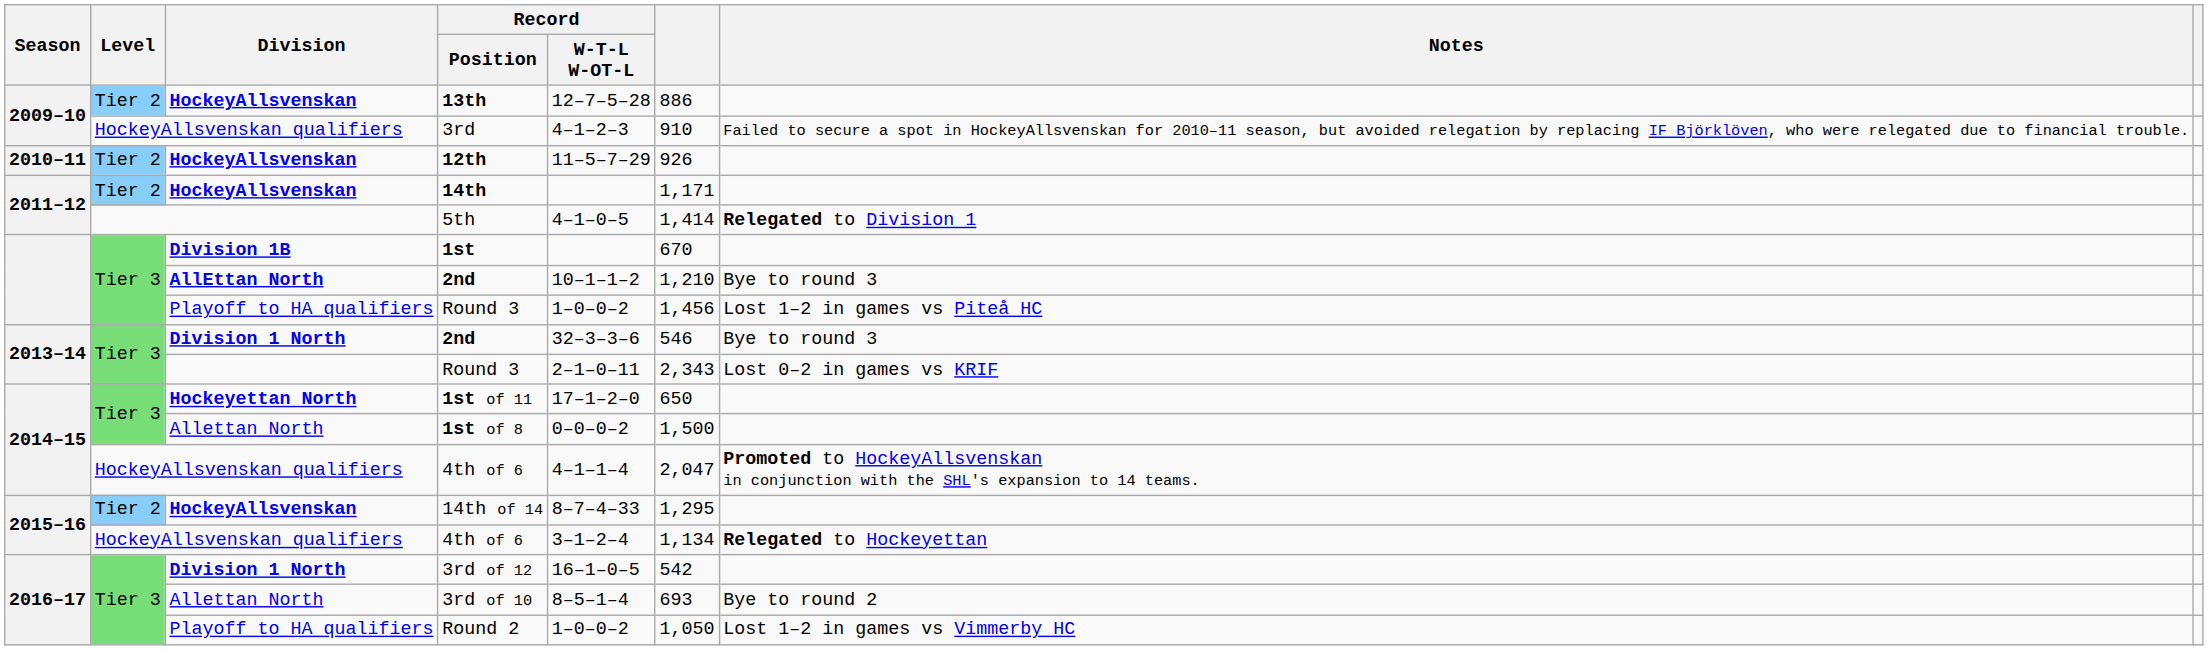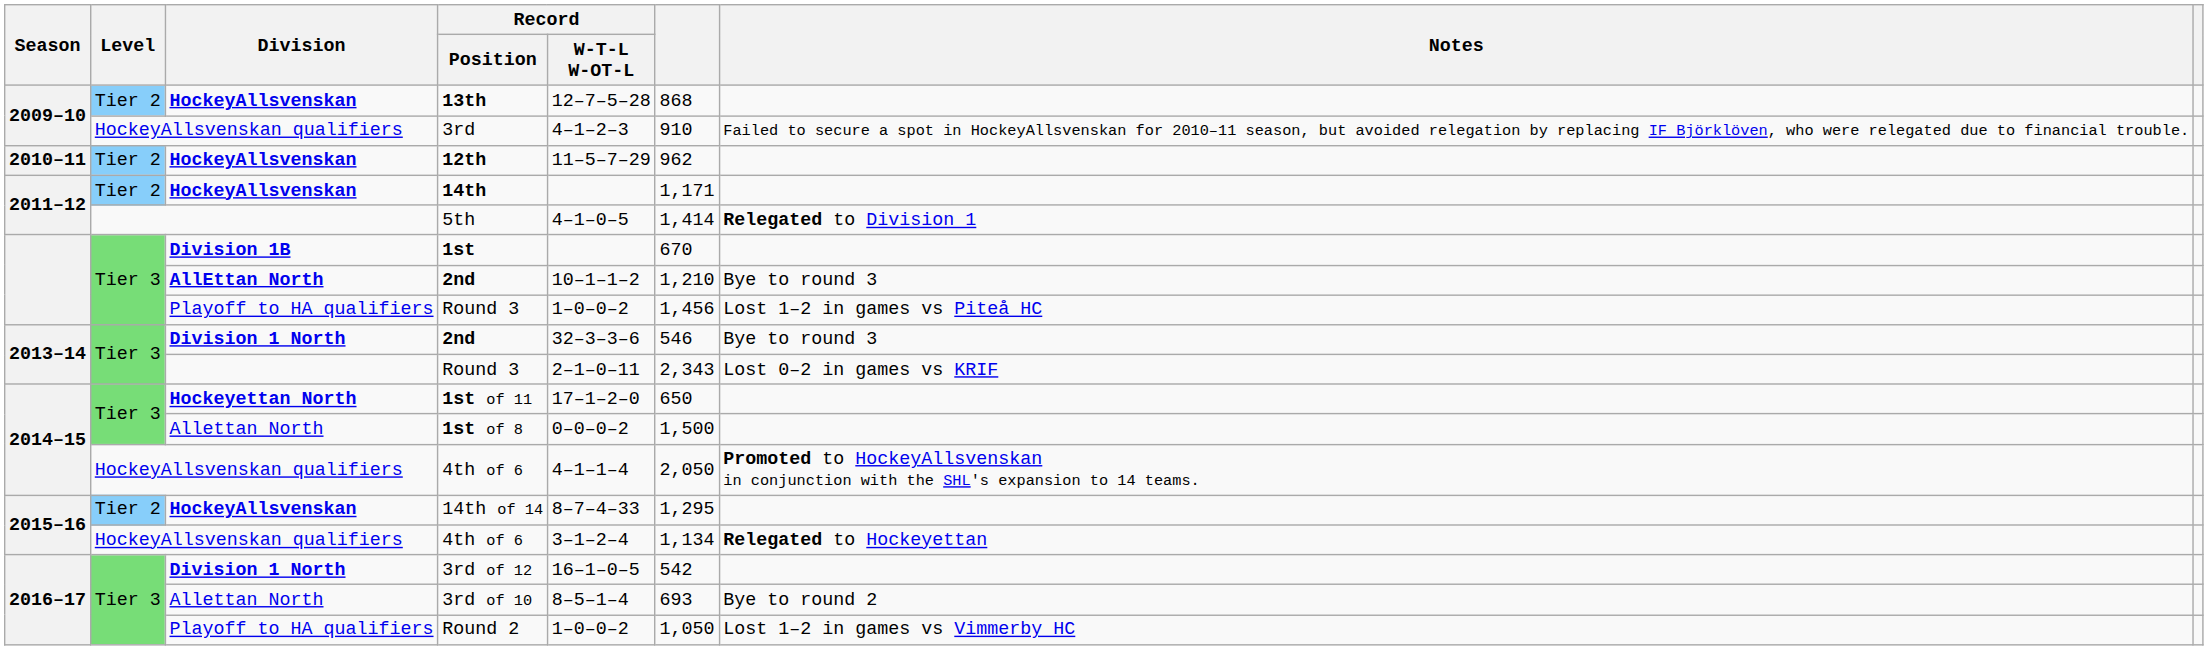 <table class="wikitable">
 <tr>
 <th rowspan="2">Season</th>
 <th rowspan="2">Level</th>
 <th rowspan="2">Division</th>
 <th colspan="2">Record</th>
 <th rowspan=2></th>
 <th rowspan="2">Notes</th>
 <th rowspan=2></th>
 </tr>
 <tr>
 <th>Position</th>
 <th>W-T-L<br>W-OT-L</th>
 </tr>
 <tr>
 <th rowspan=2>2009–10</th>
 <td style="background:#87CEFA;">Tier 2</td>
 <td><strong><a href='#'>HockeyAllsvenskan</a></strong></td>
 <td><strong>13th</strong></td>
 <td>12–7–5–28</td>
-<td>886</td>
+<td>868</td>
 <td></td>
 <td></td>
 </tr>
 <tr>
 <td colspan=2><a href='#'>HockeyAllsvenskan qualifiers</a></td>
 <td>3rd</td>
 <td>4–1–2–3</td>
 <td>910</td>
 <td><small>Failed to secure a spot in HockeyAllsvenskan for 2010–11 season, but avoided relegation by replacing <a href='#'>IF Björklöven</a>, who were relegated due to financial trouble.</small></td>
 <td></td>
 </tr>
 <tr>
 <th>2010–11</th>
 <td style="background:#87CEFA;">Tier 2</td>
 <td><strong><a href='#'>HockeyAllsvenskan</a></strong></td>
 <td><strong>12th</strong></td>
 <td>11–5–7–29</td>
-<td>926</td>
+<td>962</td>
 <td></td>
 <td></td>
 </tr>
 <tr>
 <th rowspan=2>2011–12</th>
 <td style="background:#87CEFA;">Tier 2</td>
 <td><strong><a href='#'>HockeyAllsvenskan</a></strong></td>
 <td><strong>14th</strong></td>
 <td></td>
 <td>1,171</td>
 <td></td>
 <td></td>
 </tr>
 <tr>
 <td colspan=2></td>
 <td>5th</td>
 <td>4–1–0–5</td>
 <td>1,414</td>
 <td> <strong>Relegated</strong> to <a href='#'>Division 1</a></td>
 <td></td>
 </tr>
 <tr>
 <th rowspan=3></th>
 <td rowspan=3 style="background:#77DD77;">Tier 3</td>
 <td><strong><a href='#'>Division 1B</a></strong></td>
 <td><strong>1st</strong></td>
 <td></td>
 <td>670</td>
 <td></td>
 <td></td>
 </tr>
 <tr>
 <td><strong><a href='#'>AllEttan North</a></strong></td>
 <td><strong>2nd</strong></td>
 <td>10–1–1–2</td>
 <td>1,210</td>
 <td>Bye to round 3</td>
 <td></td>
 </tr>
 <tr>
 <td><a href='#'>Playoff to HA qualifiers</a></td>
 <td>Round 3</td>
 <td>1–0–0–2</td>
 <td>1,456</td>
 <td>Lost 1–2 in games vs <a href='#'>Piteå HC</a></td>
 <td></td>
 </tr>
 <tr>
 <th rowspan=2>2013–14</th>
 <td rowspan=2 style="background:#77DD77;">Tier 3</td>
 <td><strong><a href='#'>Division 1 North</a></strong></td>
 <td><strong>2nd</strong></td>
 <td>32–3–3–6</td>
 <td>546</td>
 <td>Bye to round 3</td>
 <td></td>
 </tr>
 <tr>
 <td></td>
 <td>Round 3</td>
 <td>2–1–0–11</td>
 <td>2,343</td>
 <td>Lost 0–2 in games vs <a href='#'>KRIF</a></td>
 <td></td>
 </tr>
 <tr>
 <th rowspan=3>2014–15</th>
 <td rowspan=2 style="background:#77DD77;">Tier 3</td>
 <td><strong><a href='#'>Hockeyettan North</a></strong></td>
 <td><strong>1st</strong> <small>of 11</small></td>
 <td>17–1–2–0</td>
 <td>650</td>
 <td></td>
 <td></td>
 </tr>
 <tr>
 <td><a href='#'>Allettan North</a></td>
 <td><strong>1st</strong> <small>of 8</small></td>
 <td>0–0–0–2</td>
 <td>1,500</td>
 <td></td>
 <td></td>
 </tr>
 <tr>
 <td colspan=2><a href='#'>HockeyAllsvenskan qualifiers</a></td>
 <td>4th <small>of 6</small></td>
 <td>4–1–1–4</td>
-<td>2,047</td>
+<td>2,050</td>
 <td> <strong>Promoted</strong> to <a href='#'>HockeyAllsvenskan</a><br><small>in conjunction with the <a href='#'>SHL</a>'s expansion to 14 teams.</small></td>
 <td></td>
 </tr>
 <tr>
 <th rowspan=2>2015–16</th>
 <td style="background:#87CEFA;">Tier 2</td>
 <td><strong><a href='#'>HockeyAllsvenskan</a></strong></td>
 <td>14th <small>of 14</small></td>
 <td>8–7–4–33</td>
 <td>1,295</td>
 <td></td>
 <td></td>
 </tr>
 <tr>
 <td colspan=2><a href='#'>HockeyAllsvenskan qualifiers</a></td>
 <td>4th <small>of 6</small></td>
 <td>3–1–2–4</td>
 <td>1,134</td>
 <td> <strong>Relegated</strong> to <a href='#'>Hockeyettan</a></td>
 <td></td>
 </tr>
 <tr>
 <th rowspan=3>2016–17</th>
 <td rowspan=3 style="background:#77DD77;">Tier 3</td>
 <td><strong><a href='#'>Division 1 North</a></strong></td>
 <td>3rd <small>of 12</small></td>
 <td>16–1–0–5</td>
 <td>542</td>
 <td></td>
 <td></td>
 </tr>
 <tr>
 <td><a href='#'>Allettan North</a></td>
 <td>3rd <small>of 10</small></td>
 <td>8–5–1–4</td>
 <td>693</td>
 <td>Bye to round 2</td>
 <td></td>
 </tr>
 <tr>
 <td><a href='#'>Playoff to HA qualifiers</a></td>
 <td>Round 2</td>
 <td>1–0–0–2</td>
 <td>1,050</td>
 <td>Lost 1–2 in games vs <a href='#'>Vimmerby HC</a></td>
 </tr>
 </table>
